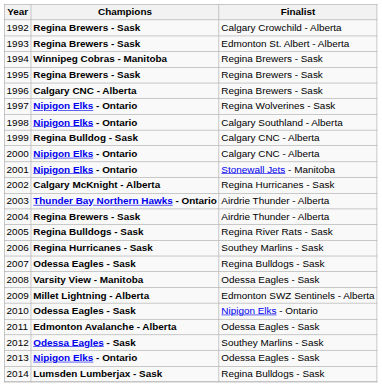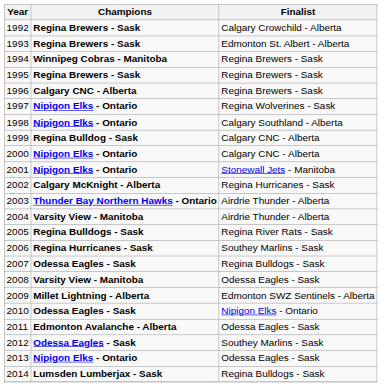 <table class="wikitable sortable">
 <tr>
 <th>Year</th>
 <th>Champions</th>
 <th>Finalist</th>
 </tr>
 <tr>
 <td>1992</td>
 <td><strong>Regina Brewers - Sask</strong></td>
 <td>Calgary Crowchild - Alberta</td>
 </tr>
 <tr>
 <td>1993</td>
 <td><strong>Regina Brewers - Sask</strong></td>
 <td>Edmonton St. Albert - Alberta</td>
 </tr>
 <tr>
 <td>1994</td>
 <td><strong>Winnipeg Cobras - Manitoba</strong></td>
 <td>Regina Brewers - Sask</td>
 </tr>
 <tr>
 <td>1995</td>
 <td><strong>Regina Brewers - Sask</strong></td>
 <td>Regina Brewers - Sask</td>
 </tr>
 <tr>
 <td>1996</td>
 <td><strong>Calgary CNC - Alberta</strong></td>
 <td>Regina Brewers - Sask</td>
 </tr>
 <tr>
 <td>1997</td>
 <td><strong><a href='#'>Nipigon Elks</a> - Ontario</strong></td>
 <td>Regina Wolverines - Sask</td>
 </tr>
 <tr>
 <td>1998</td>
 <td><strong><a href='#'>Nipigon Elks</a> - Ontario</strong></td>
 <td>Calgary Southland - Alberta</td>
 </tr>
 <tr>
 <td>1999</td>
 <td><strong>Regina Bulldog - Sask</strong></td>
 <td>Calgary CNC - Alberta</td>
 </tr>
 <tr>
 <td>2000</td>
 <td><strong><a href='#'>Nipigon Elks</a> - Ontario</strong></td>
 <td>Calgary CNC - Alberta</td>
 </tr>
 <tr>
 <td>2001</td>
 <td><strong><a href='#'>Nipigon Elks</a> - Ontario</strong></td>
 <td><a href='#'>Stonewall Jets</a> - Manitoba</td>
 </tr>
 <tr>
 <td>2002</td>
 <td><strong>Calgary McKnight - Alberta</strong></td>
 <td>Regina Hurricanes - Sask</td>
 </tr>
 <tr>
 <td>2003</td>
 <td><strong><a href='#'>Thunder Bay Northern Hawks</a> - Ontario</strong></td>
 <td>Airdrie Thunder - Alberta</td>
 </tr>
 <tr>
 <td>2004</td>
-<td><strong>Regina Brewers - Sask</strong></td>
+<td><strong>Varsity View - Manitoba</strong></td>
 <td>Airdrie Thunder - Alberta</td>
 </tr>
 <tr>
 <td>2005</td>
 <td><strong>Regina Bulldogs - Sask</strong></td>
 <td>Regina River Rats - Sask</td>
 </tr>
 <tr>
 <td>2006</td>
 <td><strong>Regina Hurricanes - Sask</strong></td>
 <td>Southey Marlins - Sask</td>
 </tr>
 <tr>
 <td>2007</td>
 <td><strong>Odessa Eagles - Sask</strong></td>
 <td>Regina Bulldogs - Sask</td>
 </tr>
 <tr>
 <td>2008</td>
 <td><strong>Varsity View - Manitoba</strong></td>
 <td>Odessa Eagles - Sask</td>
 </tr>
 <tr>
 <td>2009</td>
 <td><strong>Millet Lightning - Alberta</strong></td>
 <td>Edmonton SWZ Sentinels - Alberta</td>
 </tr>
 <tr>
 <td>2010</td>
 <td><strong>Odessa Eagles - Sask</strong></td>
 <td><a href='#'>Nipigon Elks</a> - Ontario</td>
 </tr>
 <tr>
 <td>2011</td>
 <td><strong>Edmonton Avalanche - Alberta</strong></td>
 <td>Odessa Eagles - Sask</td>
 </tr>
 <tr>
 <td>2012</td>
 <td><strong><a href='#'>Odessa Eagles</a> - Sask</strong></td>
 <td>Southey Marlins - Sask</td>
 </tr>
 <tr>
 <td>2013</td>
 <td><strong><a href='#'>Nipigon Elks</a> - Ontario</strong></td>
 <td>Odessa Eagles - Sask</td>
 </tr>
 <tr>
 <td>2014</td>
 <td><strong>Lumsden Lumberjax - Sask</strong></td>
 <td>Regina Bulldogs - Sask</td>
 </tr>
 <tr>
 </tr>
 </table>
